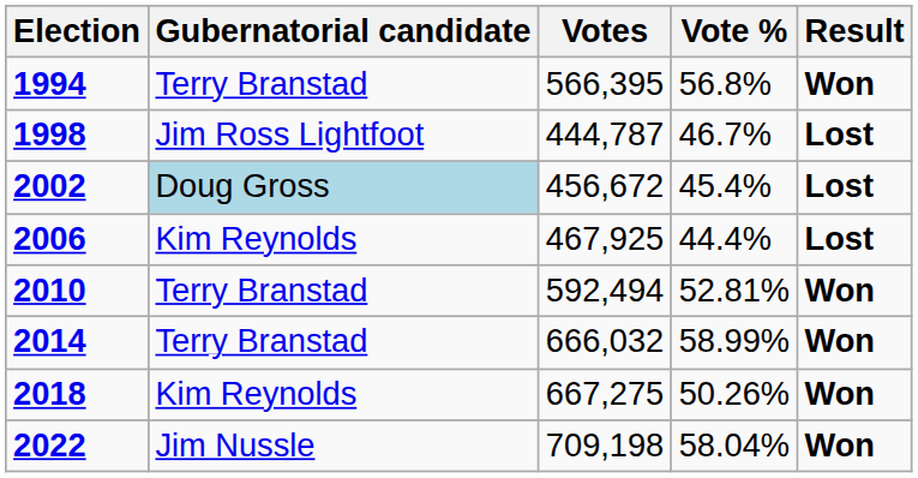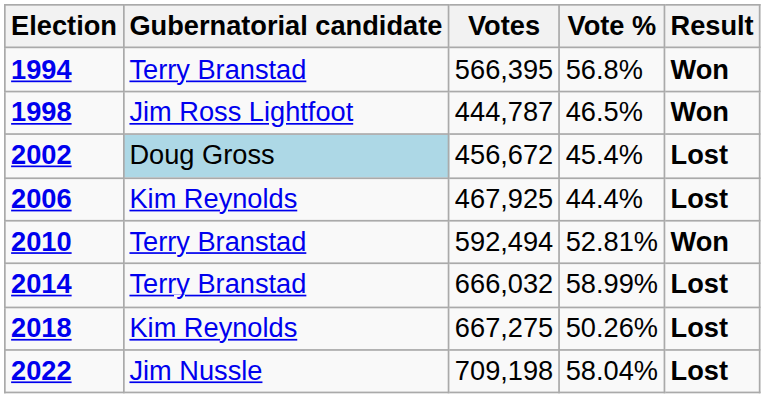 <table class="wikitable">
 <tr>
 <th>Election</th>
 <th>Gubernatorial candidate</th>
 <th>Votes</th>
 <th>Vote %</th>
 <th>Result</th>
 </tr>
 <tr>
 <td><strong><a href='#'>1994</a></strong></td>
 <td><a href='#'>Terry Branstad</a></td>
 <td>566,395</td>
 <td>56.8%</td>
 <td><strong>Won</strong> </td>
 </tr>
 <tr>
 <td><strong><a href='#'>1998</a></strong></td>
 <td><a href='#'>Jim Ross Lightfoot</a></td>
 <td>444,787</td>
-<td>46.7%</td>
-<td><strong>Lost</strong> </td>
+<td>46.5%</td>
+<td><strong>Won</strong> </td>
 </tr>
 <tr>
 <td><strong><a href='#'>2002</a></strong></td>
 <td style="background: lightblue;">Doug Gross</td>
 <td>456,672</td>
 <td>45.4%</td>
 <td><strong>Lost</strong> </td>
 </tr>
 <tr>
 <td><strong><a href='#'>2006</a></strong></td>
 <td><a href='#'>Kim Reynolds</a></td>
 <td>467,925</td>
 <td>44.4%</td>
 <td><strong>Lost</strong> </td>
 </tr>
 <tr>
 <td><strong><a href='#'>2010</a></strong></td>
 <td><a href='#'>Terry Branstad</a></td>
 <td>592,494</td>
 <td>52.81%</td>
 <td><strong>Won</strong> </td>
 </tr>
 <tr>
 <td><strong><a href='#'>2014</a></strong></td>
 <td><a href='#'>Terry Branstad</a></td>
 <td>666,032</td>
 <td>58.99%</td>
-<td><strong>Won</strong> </td>
+<td><strong>Lost</strong> </td>
 </tr>
 <tr>
 <td><strong><a href='#'>2018</a></strong></td>
 <td><a href='#'>Kim Reynolds</a></td>
 <td>667,275</td>
 <td>50.26%</td>
-<td><strong>Won</strong> </td>
+<td><strong>Lost</strong> </td>
 </tr>
 <tr>
 <td><strong><a href='#'>2022</a></strong></td>
 <td><a href='#'>Jim Nussle</a></td>
 <td>709,198</td>
 <td>58.04%</td>
-<td><strong>Won</strong> </td>
+<td><strong>Lost</strong> </td>
 </tr>
 </table>
